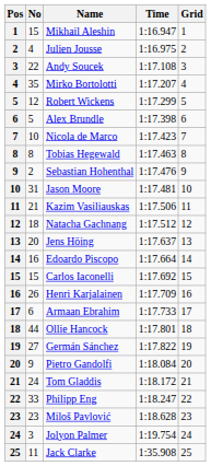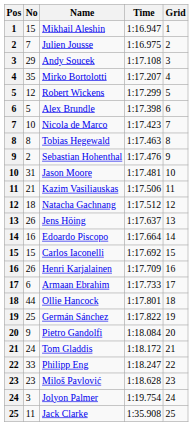 <table class="wikitable" style="font-size: 95%">
 <tr>
 <th>Pos</th>
 <th>No</th>
 <th>Name</th>
 <th>Time</th>
 <th>Grid</th>
 </tr>
 <tr>
 <th>1</th>
 <td>15</td>
 <td> <a href='#'>Mikhail Aleshin</a></td>
 <td>1:16.947</td>
 <td>1</td>
 </tr>
 <tr>
 <th>2</th>
-<td>4</td>
+<td>7</td>
 <td> <a href='#'>Julien Jousse</a></td>
 <td>1:16.975</td>
 <td>2</td>
 </tr>
 <tr>
 <th>3</th>
-<td>22</td>
+<td>29</td>
 <td> <a href='#'>Andy Soucek</a></td>
 <td>1:17.108</td>
 <td>3</td>
 </tr>
 <tr>
 <th>4</th>
 <td>35</td>
 <td> <a href='#'>Mirko Bortolotti</a></td>
 <td>1:17.207</td>
 <td>4</td>
 </tr>
 <tr>
 <th>5</th>
 <td>12</td>
 <td> <a href='#'>Robert Wickens</a></td>
 <td>1:17.299</td>
 <td>5</td>
 </tr>
 <tr>
 <th>6</th>
 <td>5</td>
 <td> <a href='#'>Alex Brundle</a></td>
 <td>1:17.398</td>
 <td>6</td>
 </tr>
 <tr>
 <th>7</th>
 <td>10</td>
 <td> <a href='#'>Nicola de Marco</a></td>
 <td>1:17.423</td>
 <td>7</td>
 </tr>
 <tr>
 <th>8</th>
 <td>8</td>
 <td> <a href='#'>Tobias Hegewald</a></td>
 <td>1:17.463</td>
 <td>8</td>
 </tr>
 <tr>
 <th>9</th>
 <td>2</td>
 <td> <a href='#'>Sebastian Hohenthal</a></td>
 <td>1:17.476</td>
 <td>9</td>
 </tr>
 <tr>
 <th>10</th>
 <td>31</td>
 <td> <a href='#'>Jason Moore</a></td>
 <td>1:17.481</td>
 <td>10</td>
 </tr>
 <tr>
 <th>11</th>
 <td>21</td>
 <td> <a href='#'>Kazim Vasiliauskas</a></td>
 <td>1:17.506</td>
 <td>11</td>
 </tr>
 <tr>
 <th>12</th>
 <td>18</td>
 <td> <a href='#'>Natacha Gachnang</a></td>
 <td>1:17.512</td>
 <td>12</td>
 </tr>
 <tr>
 <th>13</th>
-<td>20</td>
+<td>26</td>
 <td> <a href='#'>Jens Höing</a></td>
 <td>1:17.637</td>
 <td>13</td>
 </tr>
 <tr>
 <th>14</th>
 <td>16</td>
 <td> <a href='#'>Edoardo Piscopo</a></td>
 <td>1:17.664</td>
 <td>14</td>
 </tr>
 <tr>
 <th>15</th>
 <td>15</td>
 <td> <a href='#'>Carlos Iaconelli</a></td>
 <td>1:17.692</td>
 <td>15</td>
 </tr>
 <tr>
 <th>16</th>
 <td>26</td>
 <td> <a href='#'>Henri Karjalainen</a></td>
 <td>1:17.709</td>
 <td>16</td>
 </tr>
 <tr>
 <th>17</th>
 <td>6</td>
 <td> <a href='#'>Armaan Ebrahim</a></td>
 <td>1:17.733</td>
 <td>17</td>
 </tr>
 <tr>
 <th>18</th>
 <td>44</td>
 <td> <a href='#'>Ollie Hancock</a></td>
 <td>1:17.801</td>
 <td>18</td>
 </tr>
 <tr>
 <th>19</th>
-<td>27</td>
+<td>25</td>
 <td> <a href='#'>Germán Sánchez</a></td>
 <td>1:17.822</td>
 <td>19</td>
 </tr>
 <tr>
 <th>20</th>
 <td>9</td>
 <td> <a href='#'>Pietro Gandolfi</a></td>
 <td>1:18.084</td>
 <td>20</td>
 </tr>
 <tr>
 <th>21</th>
 <td>24</td>
 <td> <a href='#'>Tom Gladdis</a></td>
 <td>1:18.172</td>
 <td>21</td>
 </tr>
 <tr>
 <th>22</th>
 <td>33</td>
 <td> <a href='#'>Philipp Eng</a></td>
 <td>1:18.247</td>
 <td>22</td>
 </tr>
 <tr>
 <th>23</th>
 <td>23</td>
 <td> <a href='#'>Miloš Pavlović</a></td>
 <td>1:18.628</td>
 <td>23</td>
 </tr>
 <tr>
 <th>24</th>
 <td>3</td>
 <td> <a href='#'>Jolyon Palmer</a></td>
 <td>1:19.754</td>
 <td>24</td>
 </tr>
 <tr>
 <th>25</th>
 <td>11</td>
 <td> <a href='#'>Jack Clarke</a></td>
 <td>1:35.908</td>
 <td>25</td>
 </tr>
 </table>
